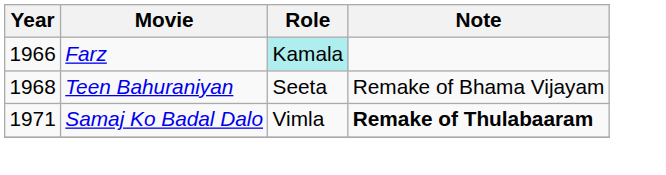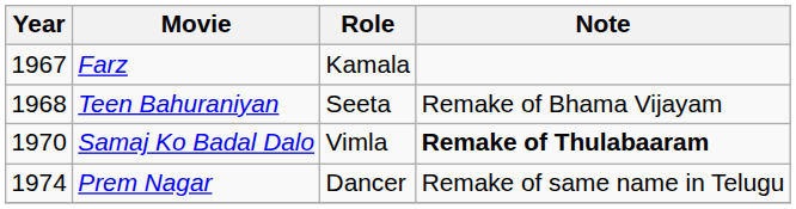 <table class="wikitable sortable">
 <tr>
 <th>Year</th>
 <th>Movie</th>
 <th>Role</th>
 <th>Note</th>
 </tr>
 <tr>
-<td>1966</td>
+<td>1967</td>
 <td><em><a href='#'>Farz</a></em></td>
-<td style="background: paleturquoise;">Kamala</td>
+<td>Kamala</td>
 <td></td>
 </tr>
 <tr>
 <td>1968</td>
 <td><em><a href='#'>Teen Bahuraniyan</a></em></td>
 <td>Seeta</td>
 <td>Remake of Bhama Vijayam</td>
 </tr>
 <tr>
-<td>1971</td>
+<td>1970</td>
 <td><em><a href='#'>Samaj Ko Badal Dalo</a></em></td>
 <td>Vimla</td>
 <td><strong>Remake of Thulabaaram</strong></td>
 </tr>
 <tr>
+<td>1974</td>
+<td><em><a href='#'>Prem Nagar</a></em></td>
+<td>Dancer</td>
+<td>Remake of same name in Telugu</td>
+</tr>
+<tr>
 </tr>
 </table>
